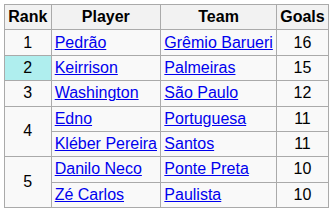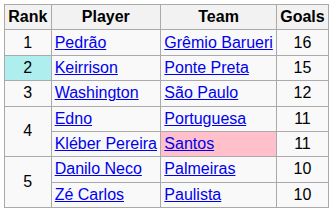 <table class="wikitable">
 <tr>
 <th>Rank</th>
 <th>Player</th>
 <th>Team</th>
 <th>Goals</th>
 </tr>
 <tr>
 <td align=center>1</td>
 <td> <a href='#'>Pedrão</a></td>
 <td><a href='#'>Grêmio Barueri</a></td>
 <td align=center>16</td>
 </tr>
 <tr>
 <td align=center style="background: paleturquoise;">2</td>
 <td> <a href='#'>Keirrison</a></td>
-<td><a href='#'>Palmeiras</a></td>
+<td><a href='#'>Ponte Preta</a></td>
 <td align=center>15</td>
 </tr>
 <tr>
 <td align=center>3</td>
 <td> <a href='#'>Washington</a></td>
 <td><a href='#'>São Paulo</a></td>
 <td align=center>12</td>
 </tr>
 <tr>
 <td align=center rowspan=2>4</td>
 <td> <a href='#'>Edno</a></td>
 <td><a href='#'>Portuguesa</a></td>
 <td align=center>11</td>
 </tr>
 <tr>
 <td> <a href='#'>Kléber Pereira</a></td>
-<td><a href='#'>Santos</a></td>
+<td style="background: pink;"><a href='#'>Santos</a></td>
 <td align=center>11</td>
 </tr>
 <tr>
 <td align=center rowspan=2>5</td>
 <td> <a href='#'>Danilo Neco</a></td>
-<td><a href='#'>Ponte Preta</a></td>
+<td><a href='#'>Palmeiras</a></td>
 <td align=center>10</td>
 </tr>
 <tr>
 <td> <a href='#'>Zé Carlos</a></td>
 <td><a href='#'>Paulista</a></td>
 <td align=center>10</td>
 </tr>
 </table>
